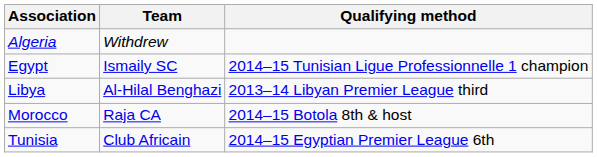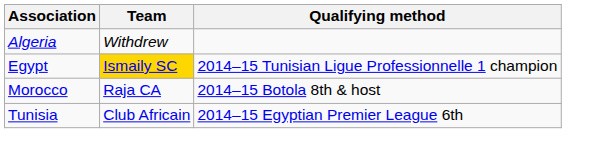 <table class="wikitable">
 <tr>
 <th>Association</th>
 <th>Team</th>
 <th>Qualifying method</th>
 </tr>
 <tr>
 <td> <em><a href='#'>Algeria</a></em></td>
 <td><em>Withdrew</em></td>
 <td></td>
 </tr>
 <tr>
 <td> <a href='#'>Egypt</a></td>
-<td><a href='#'>Ismaily SC</a></td>
+<td style="background: gold;"><a href='#'>Ismaily SC</a></td>
 <td><a href='#'>2014–15 Tunisian Ligue Professionnelle 1</a> champion</td>
-</tr>
-<tr>
-<td> <a href='#'>Libya</a></td>
-<td><a href='#'>Al-Hilal Benghazi</a></td>
-<td><a href='#'>2013–14 Libyan Premier League</a> third</td>
 </tr>
 <tr>
 <td> <a href='#'>Morocco</a></td>
 <td><a href='#'>Raja CA</a></td>
 <td><a href='#'>2014–15 Botola</a> 8th & host</td>
 </tr>
 <tr>
 <td> <a href='#'>Tunisia</a></td>
 <td><a href='#'>Club Africain</a></td>
 <td><a href='#'>2014–15 Egyptian Premier League</a> 6th</td>
 </tr>
 </table>
